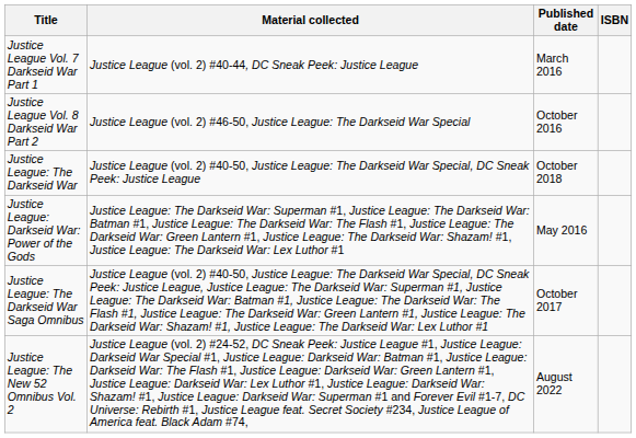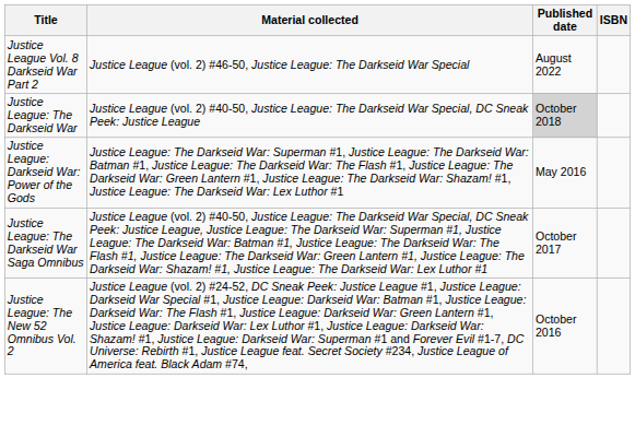 <table class="wikitable">
 <tr>
 <th>Title</th>
 <th>Material collected</th>
 <th>Published date</th>
 <th>ISBN</th>
 </tr>
 <tr>
-<td><em>Justice League Vol. 7 Darkseid War Part 1</em></td>
-<td><em>Justice League</em> (vol. 2) #40-44<em>,</em> <em>DC Sneak Peek: Justice League</em></td>
-<td>March 2016</td>
-<td></td>
-</tr>
-<tr>
 <td><em>Justice League Vol. 8 Darkseid War Part 2</em></td>
 <td><em>Justice League</em> (vol. 2) #46-50, <em>Justice League: The Darkseid War Special</em></td>
-<td>October 2016</td>
+<td>August 2022</td>
 <td></td>
 </tr>
 <tr>
 <td><em>Justice League: The Darkseid War</em></td>
 <td><em>Justice League</em> (vol. 2) #40-50, <em>Justice League: The Darkseid War Special,</em> <em>DC Sneak Peek: Justice League</em></td>
-<td>October 2018</td>
+<td style="background: lightgrey;">October 2018</td>
 <td></td>
 </tr>
 <tr>
 <td><em>Justice League: Darkseid War: Power of the Gods</em></td>
 <td><em>Justice League: The Darkseid War: Superman</em> #1, <em>Justice League: The Darkseid War: Batman</em> #1, <em>Justice League: The Darkseid War: The Flash</em> #1, <em>Justice League: The Darkseid War: Green Lantern</em> #1, <em>Justice League: The Darkseid War: Shazam!</em> #1, <em>Justice League: The Darkseid War: Lex Luthor</em> #1</td>
 <td>May 2016</td>
 <td></td>
 </tr>
 <tr>
 <td><em>Justice League: The Darkseid War Saga Omnibus</em></td>
 <td><em>Justice League</em> (vol. 2) #40-50, <em>Justice League: The Darkseid War Special,</em> <em>DC Sneak Peek: Justice League, Justice League: The Darkseid War: Superman #1, Justice League: The Darkseid War: Batman #1, Justice League: The Darkseid War: The Flash #1, Justice League: The Darkseid War: Green Lantern #1, Justice League: The Darkseid War: Shazam! #1, Justice League: The Darkseid War: Lex Luthor #1</em></td>
 <td>October 2017</td>
 <td></td>
 </tr>
 <tr>
 <td><em>Justice League: The New 52 Omnibus Vol. 2</em></td>
 <td><em>Justice League</em> (vol. 2) #24-52, <em>DC Sneak Peek: Justice League</em> #1, <em>Justice League: Darkseid War Special</em> #1, <em>Justice League: Darkseid War: Batman</em> #1, <em>Justice League: Darkseid War: The Flash</em> #1, <em>Justice League: Darkseid War: Green Lantern</em> #1, <em>Justice League: Darkseid War: Lex Luthor</em> #1, <em>Justice League: Darkseid War: Shazam!</em> #1, <em>Justice League: Darkseid War: Superman</em> #1 and <em>Forever Evil</em> #1-7, <em>DC Universe: Rebirth</em> #1, <em>Justice League feat. Secret Society</em> #234, <em>Justice League of America feat. Black Adam</em> #74,</td>
-<td>August 2022</td>
+<td>October 2016</td>
 <td></td>
 </tr>
 </table>
